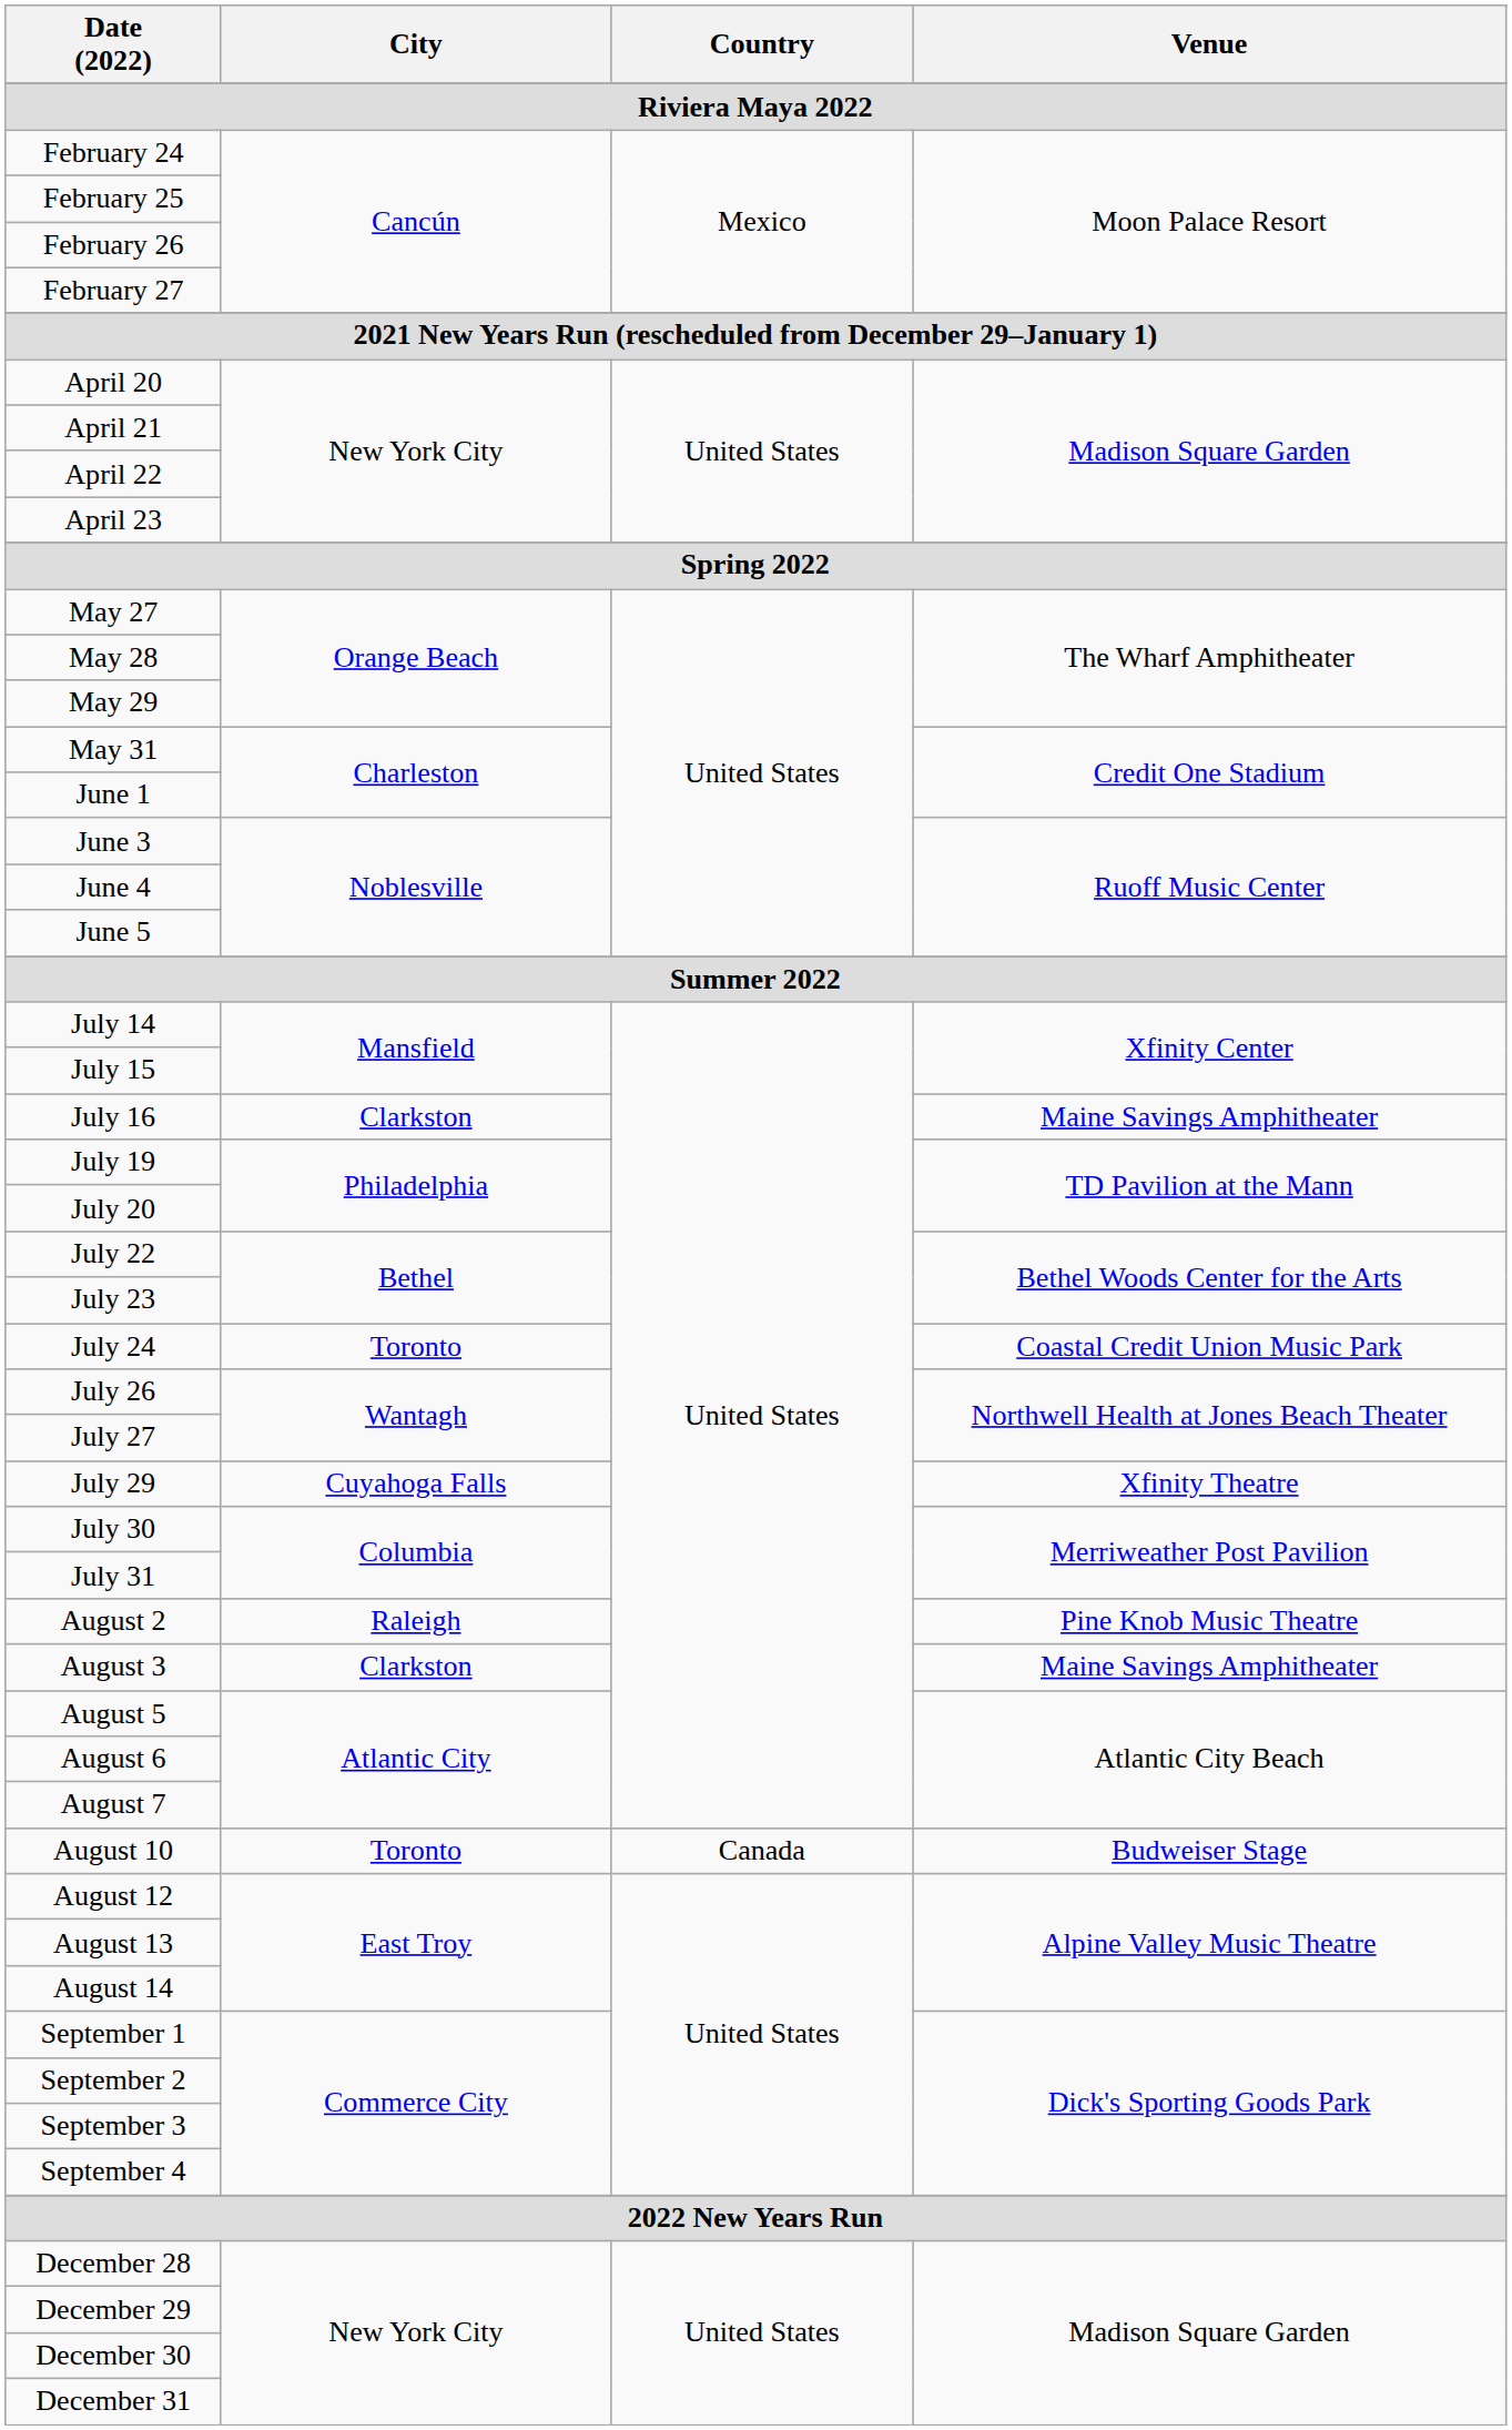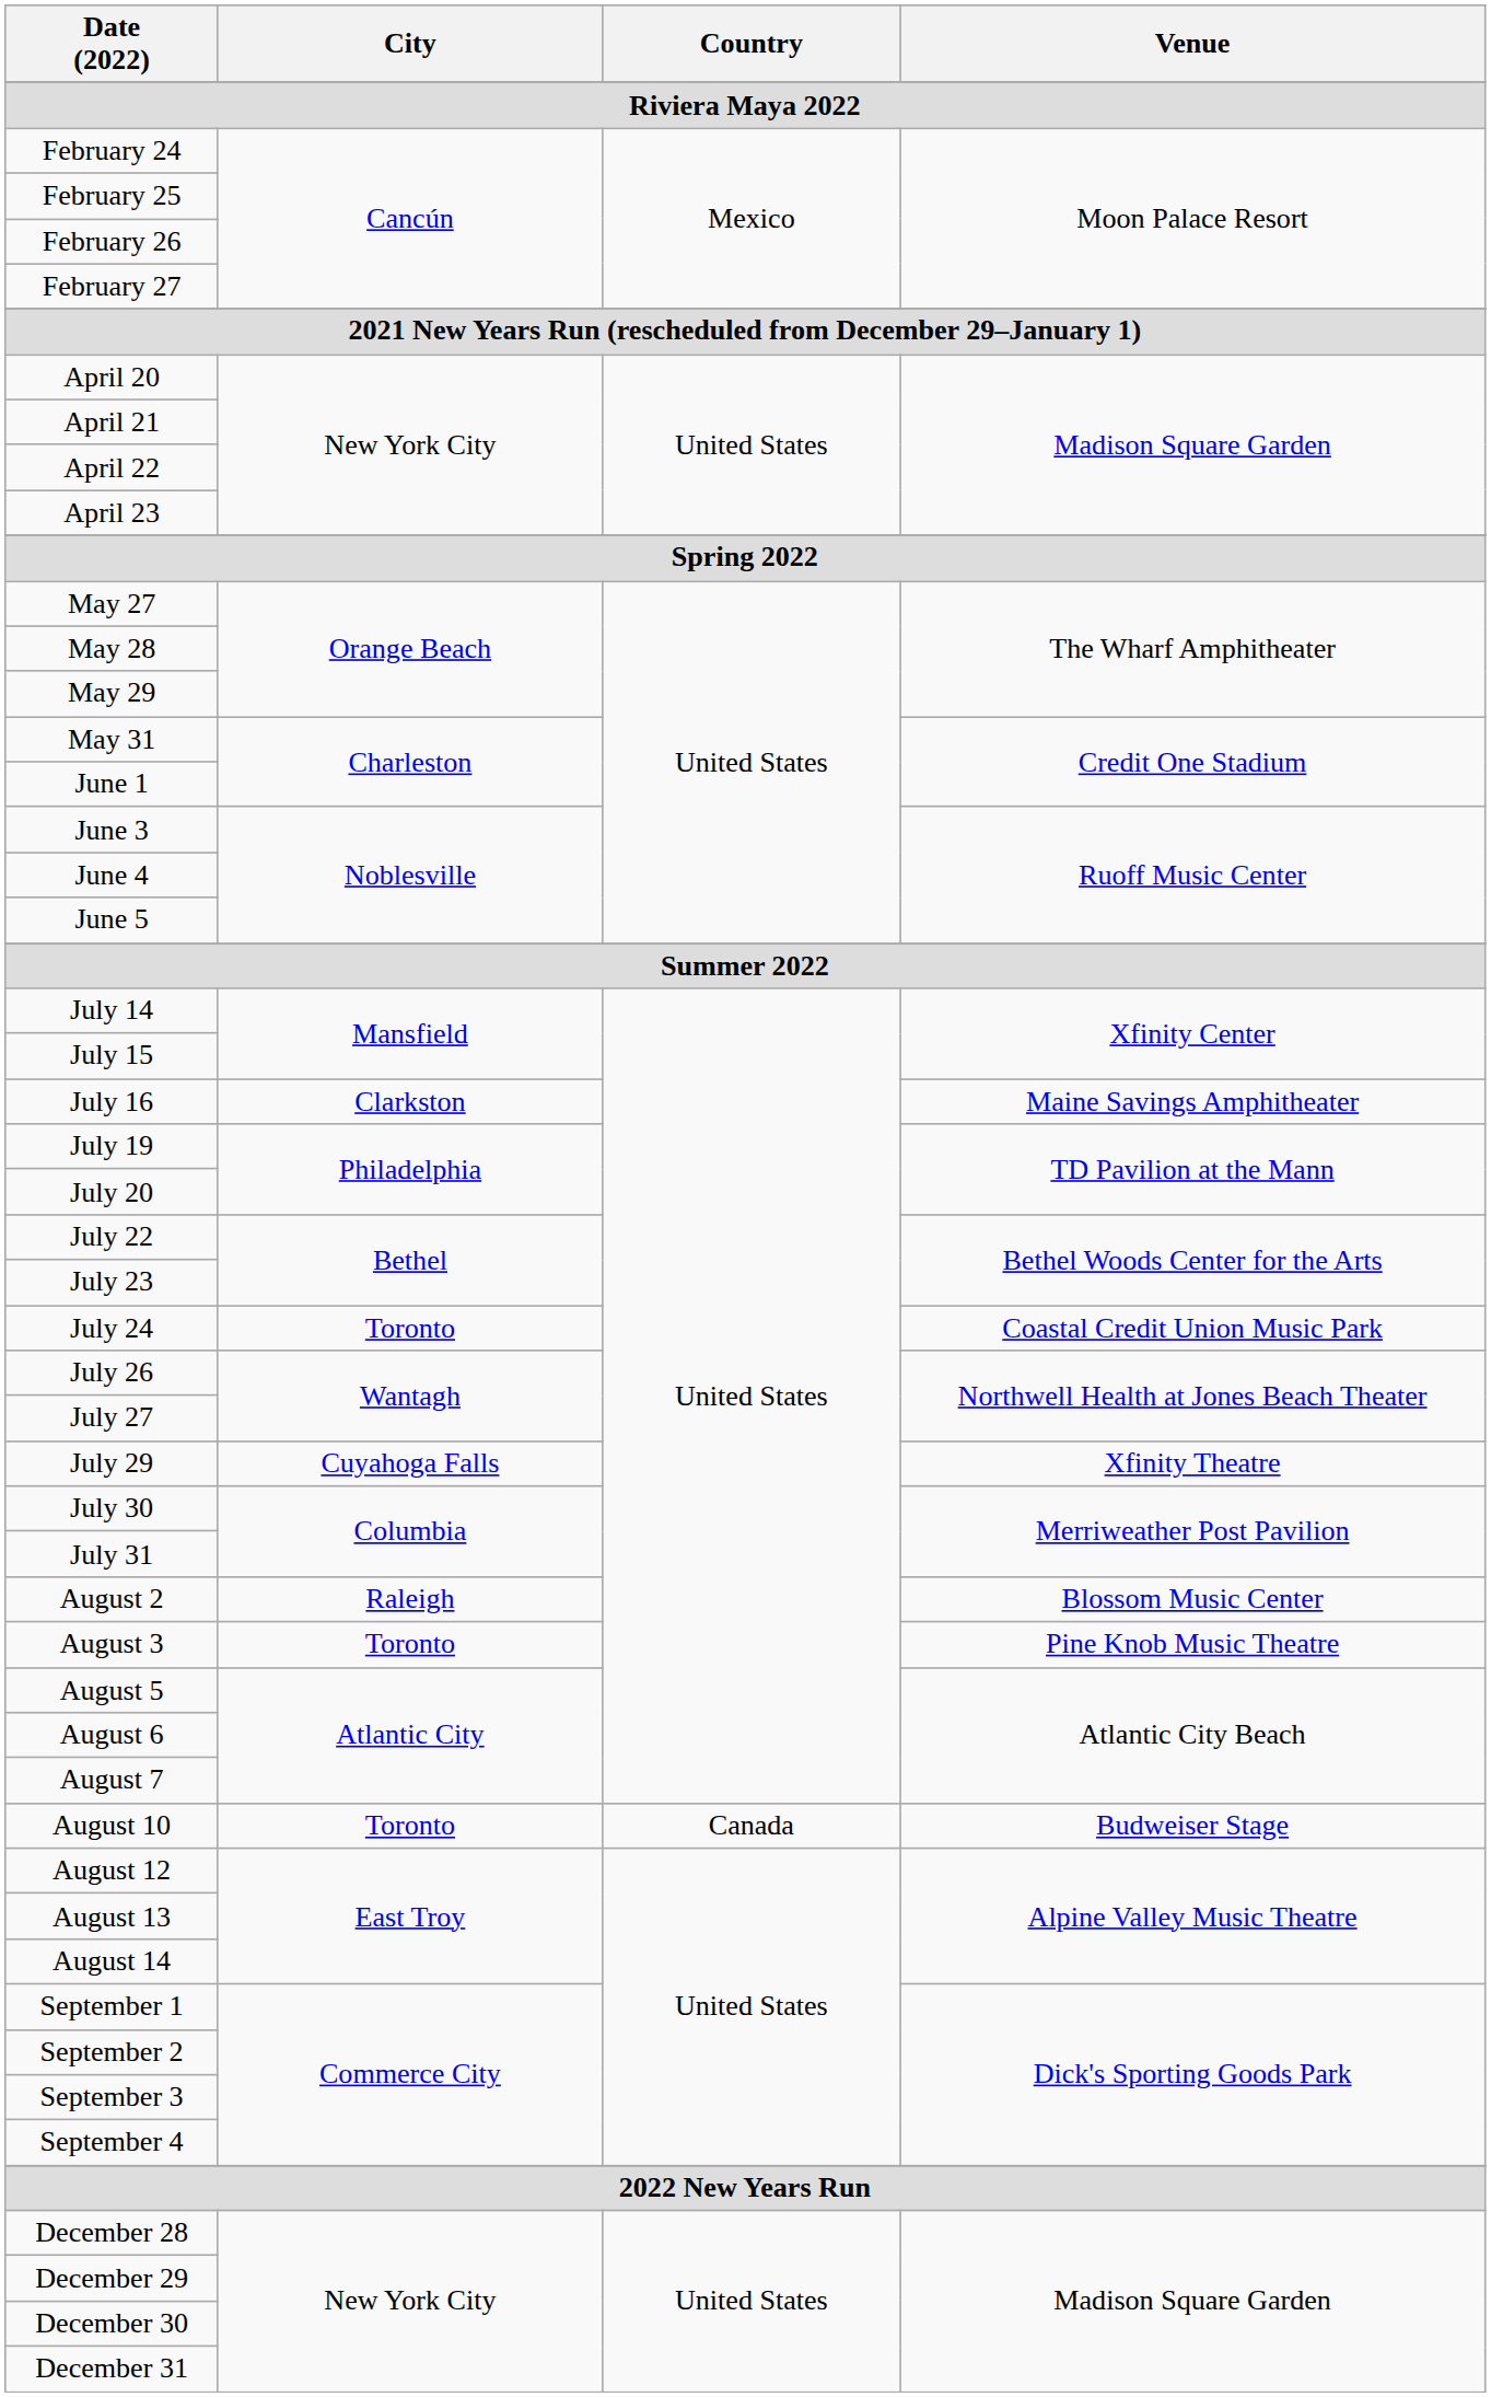 <table class="wikitable plainrowheaders" style="text-align:center;">
 <tr>
 <th scope="col" style="width:7em;">Date<br>(2022)</th>
 <th scope="col" style="width:13em;">City</th>
 <th scope="col" style="width:10em;">Country</th>
 <th scope="col" style="width:20em;">Venue</th>
 </tr>
 <tr>
 </tr>
 <tr style="background:#ddd;">
 <td colspan="4" style="text-align:center;"><strong>Riviera Maya 2022</strong></td>
 </tr>
 <tr>
 <td>February 24</td>
 <td rowspan="4"><a href='#'>Cancún</a></td>
 <td rowspan="4">Mexico</td>
 <td rowspan="4">Moon Palace Resort</td>
 </tr>
 <tr>
 <td>February 25</td>
 </tr>
 <tr>
 <td>February 26</td>
 </tr>
 <tr>
 <td>February 27</td>
 </tr>
 <tr>
 </tr>
 <tr style="background:#ddd;">
 <td colspan="4" style="text-align:center;"><strong>2021 New Years Run (rescheduled from December 29–January 1)</strong></td>
 </tr>
 <tr>
 <td>April 20</td>
 <td rowspan="4">New York City</td>
 <td rowspan="4">United States</td>
 <td rowspan="4"><a href='#'>Madison Square Garden</a></td>
 </tr>
 <tr>
 <td>April 21</td>
 </tr>
 <tr>
 <td>April 22</td>
 </tr>
 <tr>
 <td>April 23</td>
 </tr>
 <tr>
 </tr>
 <tr style="background:#ddd;">
 <td colspan="4" style="text-align:center;"><strong>Spring 2022</strong></td>
 </tr>
 <tr>
 <td>May 27</td>
 <td rowspan="3"><a href='#'>Orange Beach</a></td>
 <td rowspan="8">United States</td>
 <td rowspan="3">The Wharf Amphitheater</td>
 </tr>
 <tr>
 <td>May 28</td>
 </tr>
 <tr>
 <td>May 29</td>
 </tr>
 <tr>
 <td>May 31</td>
 <td rowspan="2"><a href='#'>Charleston</a></td>
 <td rowspan="2"><a href='#'>Credit One Stadium</a></td>
 </tr>
 <tr>
 <td>June 1</td>
 </tr>
 <tr>
 <td>June 3</td>
 <td rowspan="3"><a href='#'>Noblesville</a></td>
 <td rowspan="3"><a href='#'>Ruoff Music Center</a></td>
 </tr>
 <tr>
 <td>June 4</td>
 </tr>
 <tr>
 <td>June 5</td>
 </tr>
 <tr>
 </tr>
 <tr style="background:#ddd;">
 <td colspan="4" style="text-align:center;"><strong>Summer 2022</strong></td>
 </tr>
 <tr>
 <td>July 14</td>
 <td rowspan="2"><a href='#'>Mansfield</a></td>
 <td rowspan="18">United States</td>
 <td rowspan="2"><a href='#'>Xfinity Center</a></td>
 </tr>
 <tr>
 <td>July 15</td>
 </tr>
 <tr>
 <td>July 16</td>
 <td><a href='#'>Clarkston</a></td>
 <td><a href='#'>Maine Savings Amphitheater</a></td>
 </tr>
 <tr>
 <td>July 19</td>
 <td rowspan="2"><a href='#'>Philadelphia</a></td>
 <td rowspan="2"><a href='#'>TD Pavilion at the Mann</a></td>
 </tr>
 <tr>
 <td>July 20</td>
 </tr>
 <tr>
 <td>July 22</td>
 <td rowspan="2"><a href='#'>Bethel</a></td>
 <td rowspan="2"><a href='#'>Bethel Woods Center for the Arts</a></td>
 </tr>
 <tr>
 <td>July 23</td>
 </tr>
 <tr>
 <td>July 24</td>
 <td><a href='#'>Toronto</a></td>
 <td><a href='#'>Coastal Credit Union Music Park</a></td>
 </tr>
 <tr>
 <td>July 26</td>
 <td rowspan="2"><a href='#'>Wantagh</a></td>
 <td rowspan="2"><a href='#'>Northwell Health at Jones Beach Theater</a></td>
 </tr>
 <tr>
 <td>July 27</td>
 </tr>
 <tr>
 <td>July 29</td>
 <td><a href='#'>Cuyahoga Falls</a></td>
 <td><a href='#'>Xfinity Theatre</a></td>
 </tr>
 <tr>
 <td>July 30</td>
 <td rowspan="2"><a href='#'>Columbia</a></td>
 <td rowspan="2"><a href='#'>Merriweather Post Pavilion</a></td>
 </tr>
 <tr>
 <td>July 31</td>
 </tr>
 <tr>
 <td>August 2</td>
 <td><a href='#'>Raleigh</a></td>
-<td><a href='#'>Pine Knob Music Theatre</a></td>
+<td><a href='#'>Blossom Music Center</a></td>
 </tr>
 <tr>
 <td>August 3</td>
-<td><a href='#'>Clarkston</a></td>
-<td><a href='#'>Maine Savings Amphitheater</a></td>
+<td><a href='#'>Toronto</a></td>
+<td><a href='#'>Pine Knob Music Theatre</a></td>
 </tr>
 <tr>
 <td>August 5</td>
 <td rowspan="3"><a href='#'>Atlantic City</a></td>
 <td rowspan="3">Atlantic City Beach</td>
 </tr>
 <tr>
 <td>August 6</td>
 </tr>
 <tr>
 <td>August 7</td>
 </tr>
 <tr>
 <td>August 10</td>
 <td><a href='#'>Toronto</a></td>
 <td>Canada</td>
 <td><a href='#'>Budweiser Stage</a></td>
 </tr>
 <tr>
 <td>August 12</td>
 <td rowspan="3"><a href='#'>East Troy</a></td>
 <td rowspan="7">United States</td>
 <td rowspan="3"><a href='#'>Alpine Valley Music Theatre</a></td>
 </tr>
 <tr>
 <td>August 13</td>
 </tr>
 <tr>
 <td>August 14</td>
 </tr>
 <tr>
 <td>September 1</td>
 <td rowspan="4"><a href='#'>Commerce City</a></td>
 <td rowspan="4"><a href='#'>Dick's Sporting Goods Park</a></td>
 </tr>
 <tr>
 <td>September 2</td>
 </tr>
 <tr>
 <td>September 3</td>
 </tr>
 <tr>
 <td>September 4</td>
 </tr>
 <tr>
 </tr>
 <tr style="background:#ddd;">
 <td colspan="4" style="text-align:center;"><strong>2022 New Years Run</strong></td>
 </tr>
 <tr>
 <td>December 28</td>
 <td rowspan="4">New York City</td>
 <td rowspan="4">United States</td>
 <td rowspan="4">Madison Square Garden</td>
 </tr>
 <tr>
 <td>December 29</td>
 </tr>
 <tr>
 <td>December 30</td>
 </tr>
 <tr>
 <td>December 31</td>
 </tr>
 <tr>
 </tr>
 </table>
